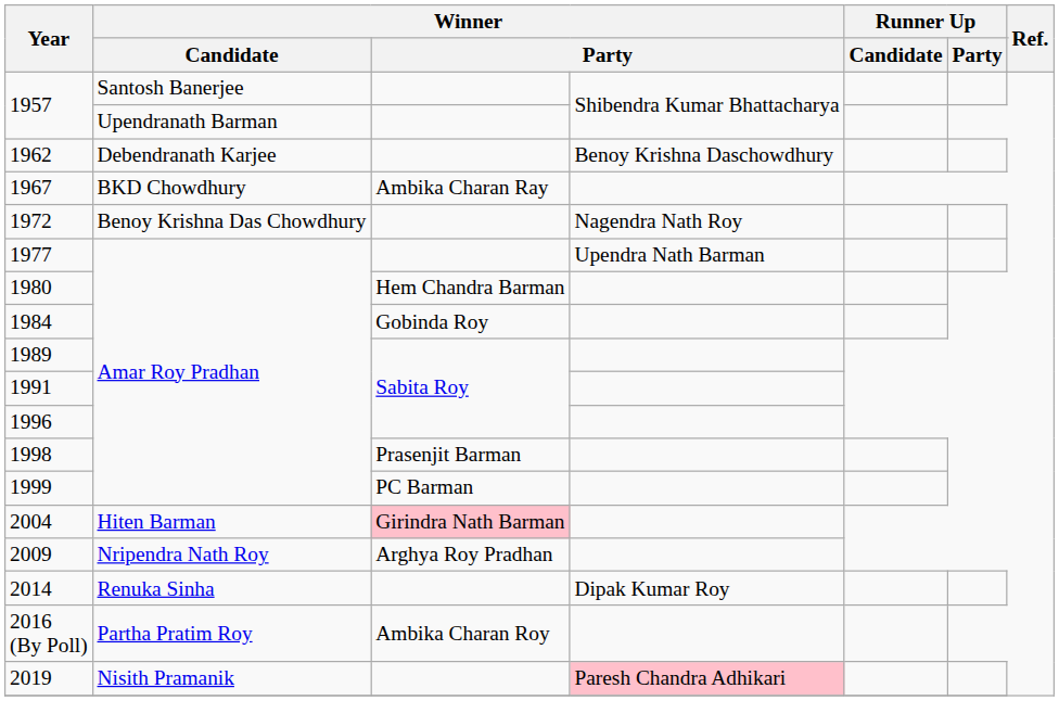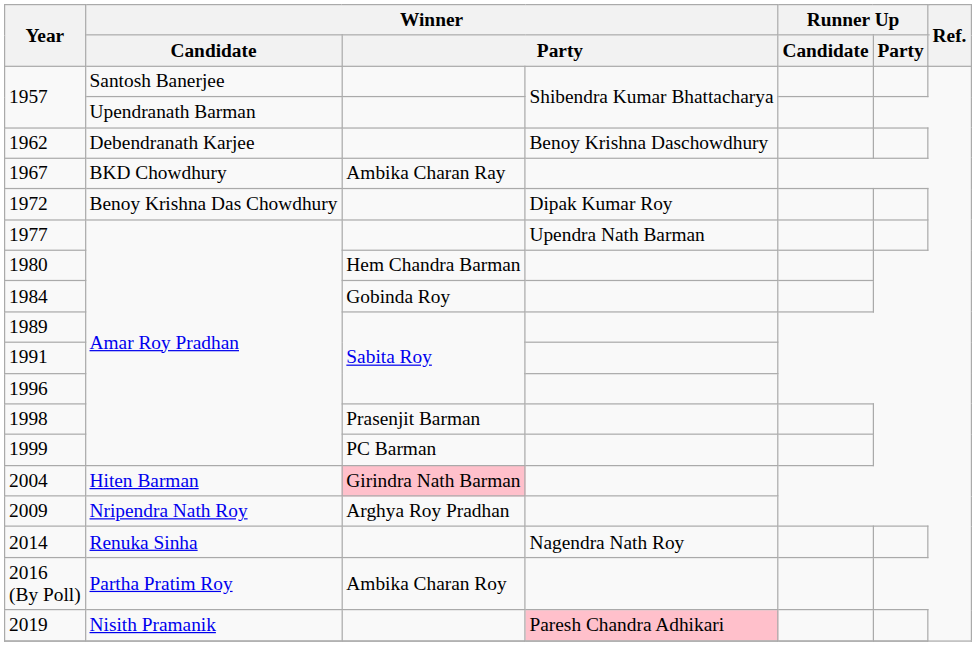 <table class="wikitable sortable">
 <tr>
 <th rowspan="2">Year</th>
 <th colspan="3">Winner</th>
 <th colspan="3">Runner Up</th>
 <th rowspan="2">Ref.</th>
 </tr>
 <tr>
 <th>Candidate</th>
 <th colspan="2">Party</th>
 <th>Candidate</th>
 <th colspan="2">Party</th>
 </tr>
 <tr>
 <td rowspan="2">1957</td>
 <td>Santosh Banerjee</td>
 <td></td>
 <td rowspan="2">Shibendra Kumar Bhattacharya</td>
 <td></td>
 <td></td>
 </tr>
 <tr>
 <td>Upendranath Barman</td>
 <td></td>
 <td></td>
 </tr>
 <tr>
 <td>1962</td>
 <td>Debendranath Karjee</td>
 <td></td>
 <td>Benoy Krishna Daschowdhury</td>
 <td></td>
 <td></td>
 </tr>
 <tr>
 <td>1967</td>
 <td>BKD Chowdhury</td>
 <td>Ambika Charan Ray</td>
 <td></td>
 </tr>
 <tr>
 <td>1972</td>
 <td>Benoy Krishna Das Chowdhury</td>
 <td></td>
-<td>Nagendra Nath Roy</td>
+<td>Dipak Kumar Roy</td>
 <td></td>
 <td></td>
 </tr>
 <tr>
 <td>1977</td>
 <td rowspan="8"><a href='#'>Amar Roy Pradhan</a></td>
 <td></td>
 <td>Upendra Nath Barman</td>
 <td></td>
 <td></td>
 </tr>
 <tr>
 <td>1980</td>
 <td>Hem Chandra Barman</td>
 <td></td>
 <td></td>
 </tr>
 <tr>
 <td>1984</td>
 <td>Gobinda Roy</td>
 <td></td>
 <td></td>
 </tr>
 <tr>
 <td>1989</td>
 <td rowspan="3"><a href='#'>Sabita Roy</a></td>
 <td></td>
 </tr>
 <tr>
 <td>1991</td>
 <td></td>
 </tr>
 <tr>
 <td>1996</td>
 <td></td>
 </tr>
 <tr>
 <td>1998</td>
 <td>Prasenjit Barman</td>
 <td></td>
 <td></td>
 </tr>
 <tr>
 <td>1999</td>
 <td>PC Barman</td>
 <td></td>
 <td></td>
 </tr>
 <tr>
 <td>2004</td>
 <td><a href='#'>Hiten Barman</a></td>
 <td style="background: pink;">Girindra Nath Barman</td>
 <td></td>
 </tr>
 <tr>
 <td>2009</td>
 <td><a href='#'>Nripendra Nath Roy</a></td>
 <td>Arghya Roy Pradhan</td>
 <td></td>
 </tr>
 <tr>
 <td>2014</td>
 <td><a href='#'>Renuka Sinha</a></td>
 <td></td>
-<td>Dipak Kumar Roy</td>
+<td>Nagendra Nath Roy</td>
 <td></td>
 <td></td>
 </tr>
 <tr>
 <td>2016<br>(By Poll)</td>
 <td><a href='#'>Partha Pratim Roy</a></td>
 <td>Ambika Charan Roy</td>
 <td></td>
 <td></td>
 </tr>
 <tr>
 <td>2019</td>
 <td><a href='#'>Nisith Pramanik</a></td>
 <td></td>
 <td style="background: pink;">Paresh Chandra Adhikari</td>
 <td></td>
 <td></td>
 </tr>
 <tr>
 </tr>
 </table>
